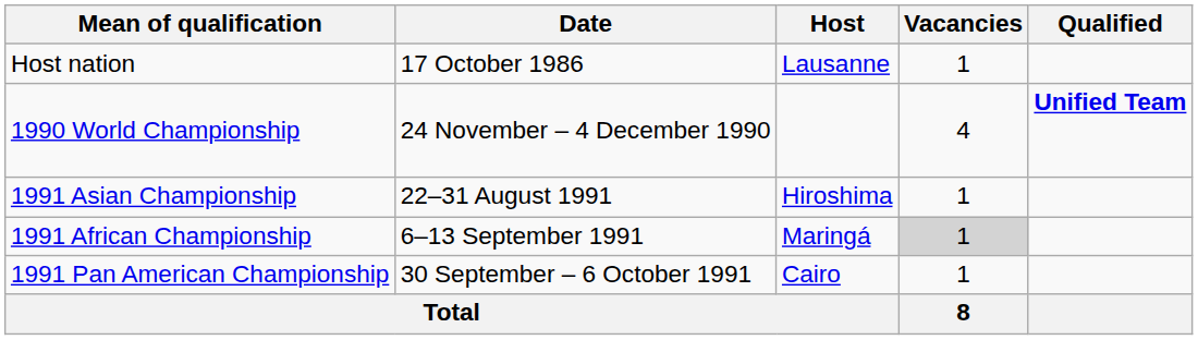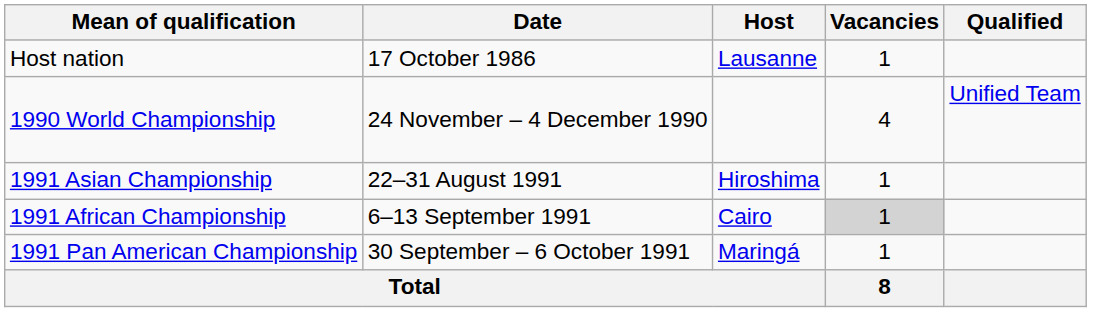 <table class="wikitable">
 <tr>
 <th>Mean of qualification</th>
 <th>Date</th>
 <th>Host</th>
 <th>Vacancies</th>
 <th>Qualified</th>
 </tr>
 <tr>
 <td>Host nation</td>
 <td>17 October 1986</td>
 <td> <a href='#'>Lausanne</a></td>
 <td align=center>1</td>
 <td></td>
 </tr>
 <tr>
 <td><a href='#'>1990 World Championship</a></td>
 <td>24 November – 4 December 1990</td>
 <td></td>
 <td align=center>4</td>
-<td><strong> <a href='#'>Unified Team</a><br><br><br></strong></td>
+<td> <a href='#'>Unified Team</a><br><br><br></td>
 </tr>
 <tr>
 <td><a href='#'>1991 Asian Championship</a></td>
 <td>22–31 August 1991</td>
 <td> <a href='#'>Hiroshima</a></td>
 <td align=center>1</td>
 <td></td>
 </tr>
 <tr>
 <td><a href='#'>1991 African Championship</a></td>
 <td>6–13 September 1991</td>
-<td> <a href='#'>Maringá</a></td>
+<td> <a href='#'>Cairo</a></td>
 <td align=center style="background: lightgrey;">1</td>
 <td></td>
 </tr>
 <tr>
 <td><a href='#'>1991 Pan American Championship</a></td>
 <td>30 September – 6 October 1991</td>
-<td> <a href='#'>Cairo</a></td>
+<td> <a href='#'>Maringá</a></td>
 <td align=center>1</td>
 <td></td>
 </tr>
 <tr>
 <th colspan=3>Total</th>
 <th>8</th>
 <th></th>
 </tr>
 </table>
